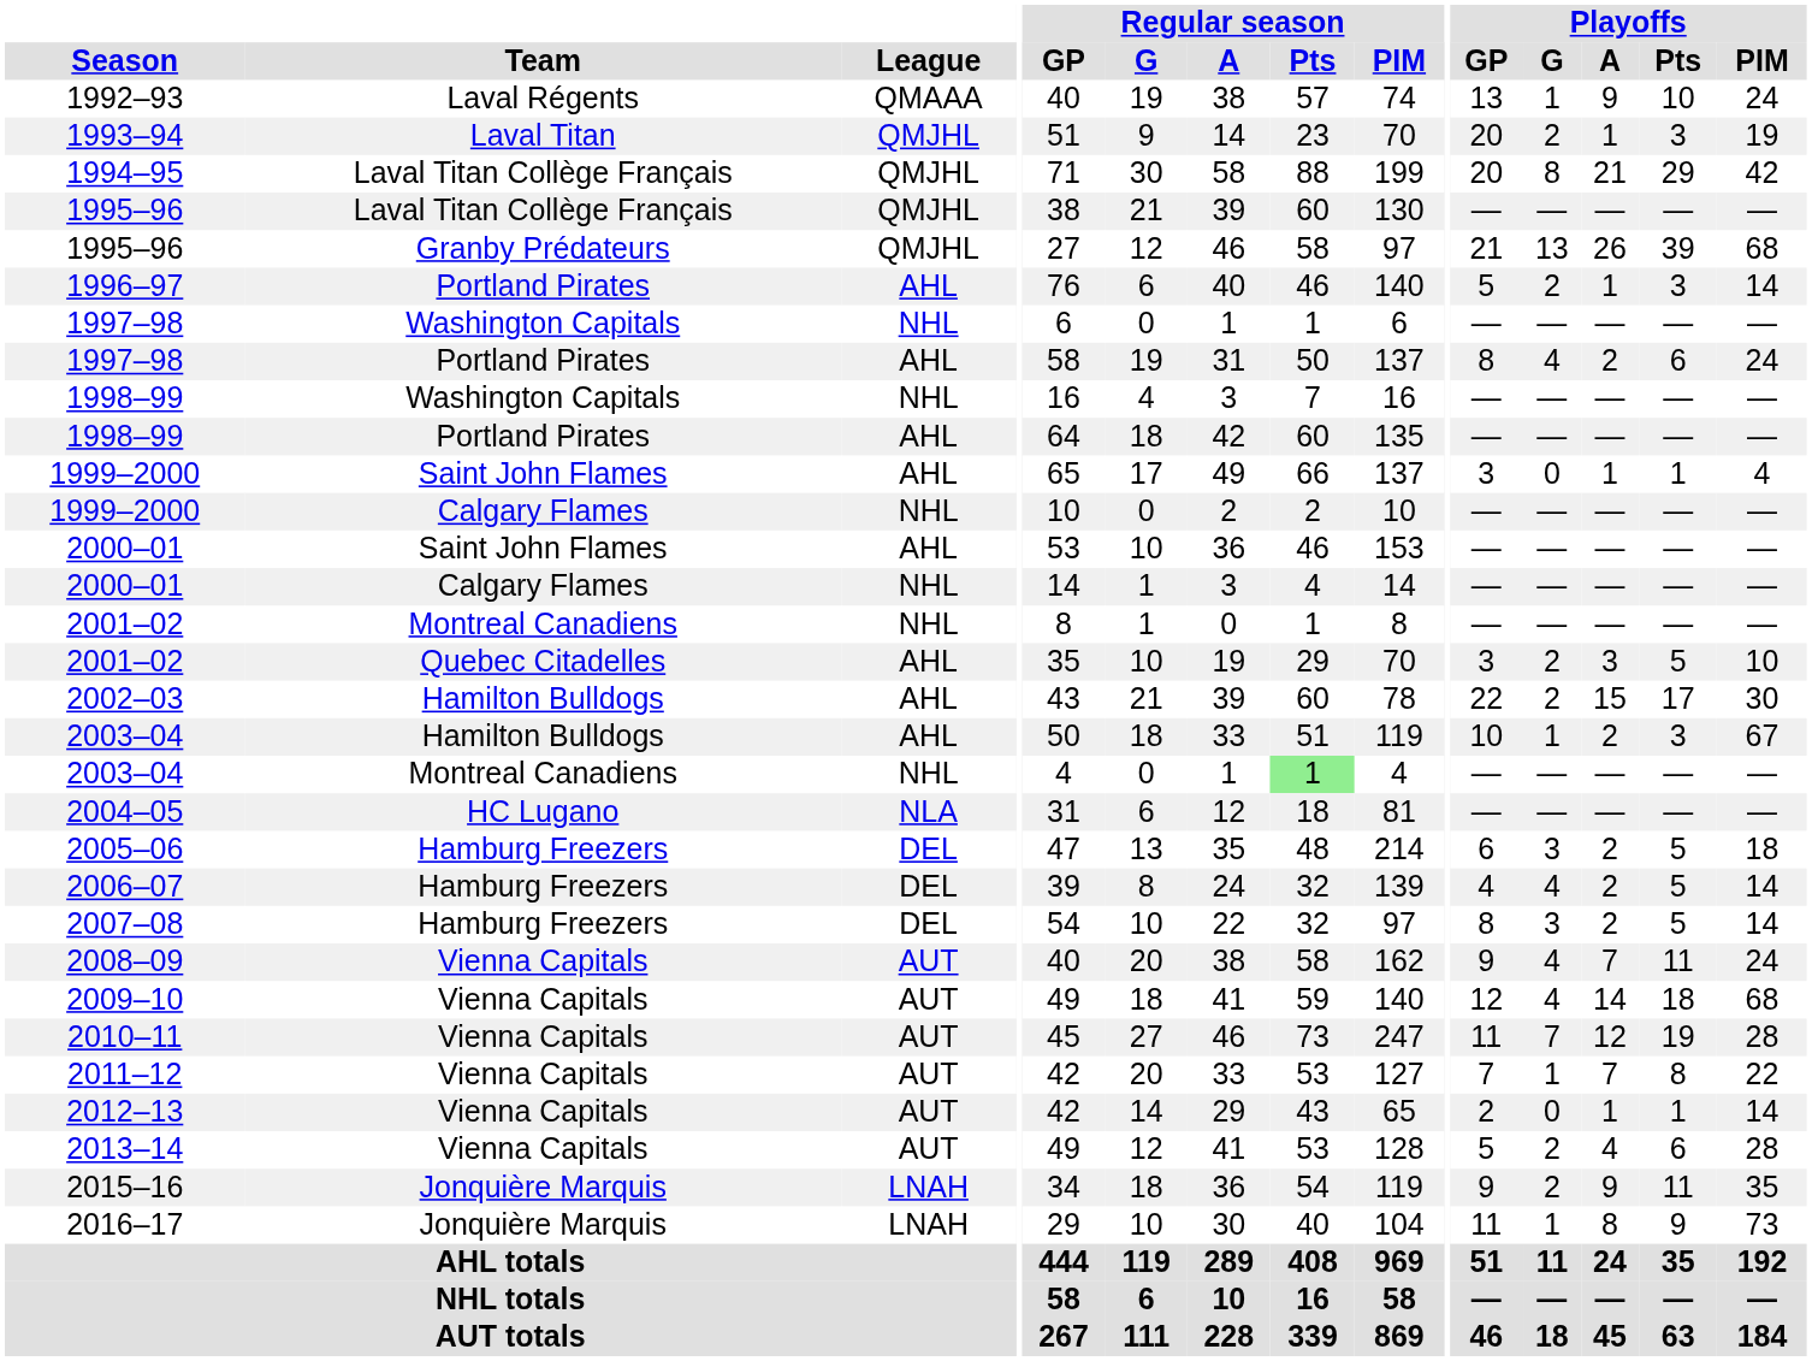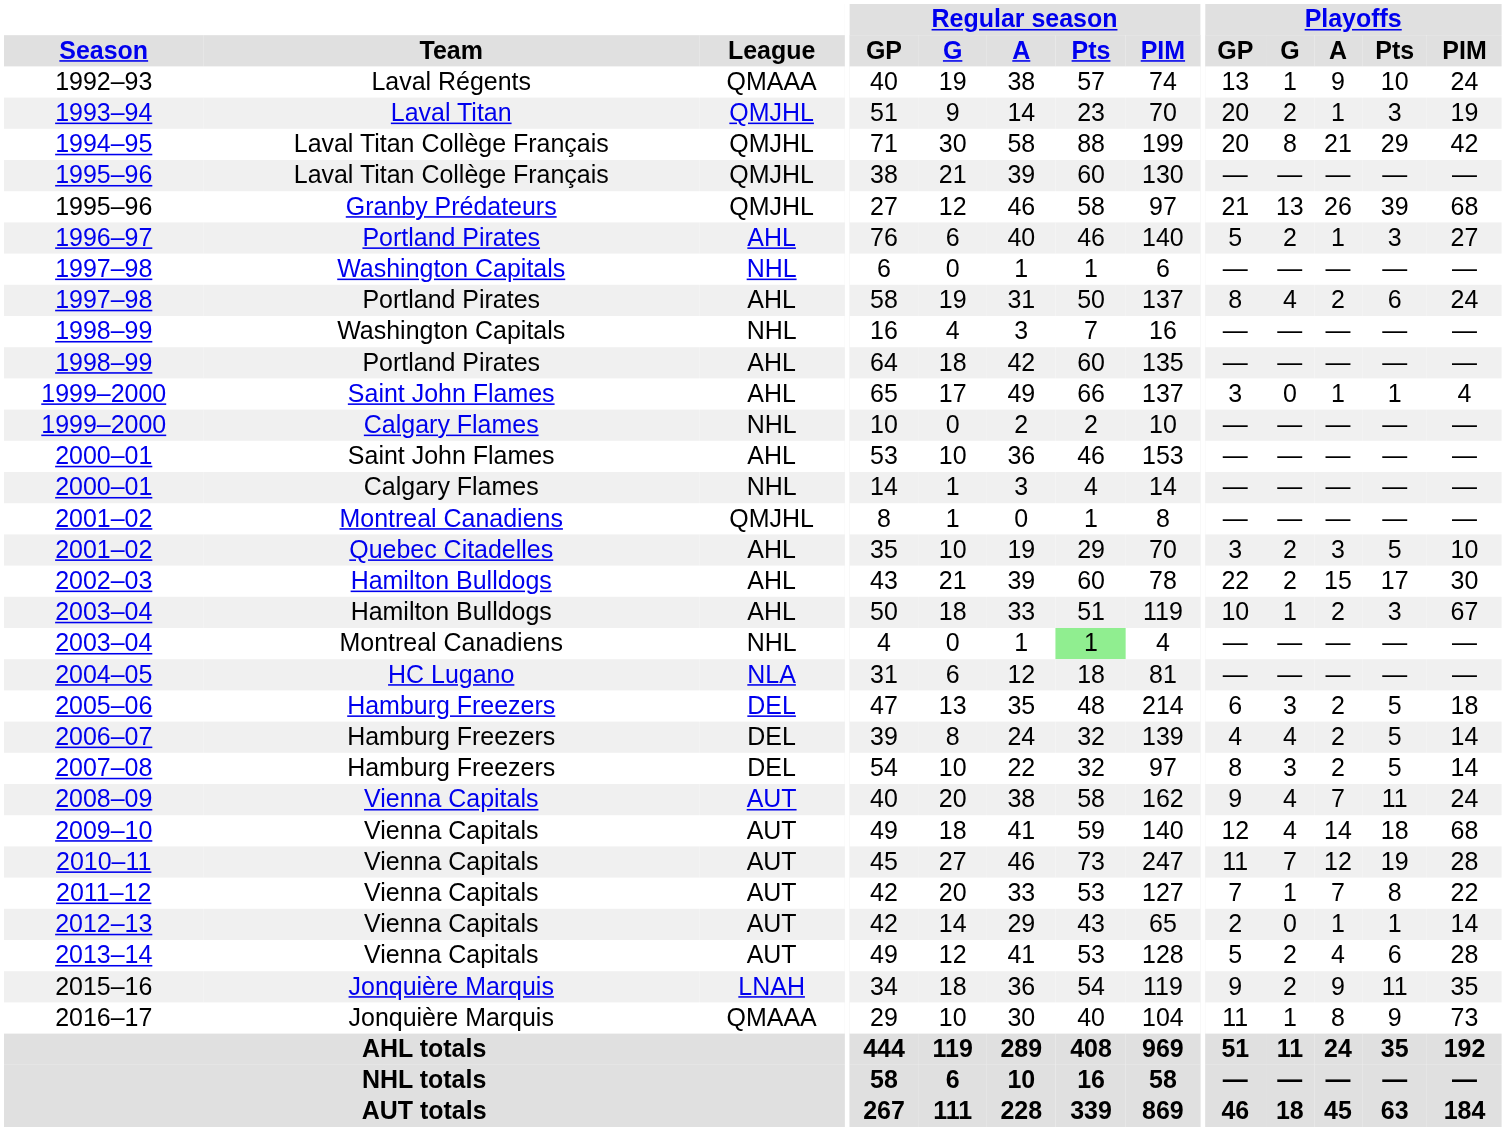 <table border="0" cellpadding="1" cellspacing="0" style="text-align:center; width:60em">
 <tr bgcolor="#e0e0e0">
 <th colspan="3" bgcolor="#ffffff"></th>
 <th rowspan="99" bgcolor="#ffffff"></th>
 <th colspan="5"><a href='#'>Regular season</a></th>
 <th rowspan="99" bgcolor="#ffffff"></th>
 <th colspan="5"><a href='#'>Playoffs</a></th>
 </tr>
 <tr bgcolor="#e0e0e0">
 <th><a href='#'>Season</a></th>
 <th>Team</th>
 <th>League</th>
 <th>GP</th>
 <th><a href='#'>G</a></th>
 <th><a href='#'>A</a></th>
 <th><a href='#'>Pts</a></th>
 <th><a href='#'>PIM</a></th>
 <th>GP</th>
 <th>G</th>
 <th>A</th>
 <th>Pts</th>
 <th>PIM</th>
 </tr>
 <tr>
 <td>1992–93</td>
 <td>Laval Régents</td>
 <td>QMAAA</td>
 <td>40</td>
 <td>19</td>
 <td>38</td>
 <td>57</td>
 <td>74</td>
 <td>13</td>
 <td>1</td>
 <td>9</td>
 <td>10</td>
 <td>24</td>
 </tr>
 <tr bgcolor="#f0f0f0">
 <td><a href='#'>1993–94</a></td>
 <td><a href='#'>Laval Titan</a></td>
 <td><a href='#'>QMJHL</a></td>
 <td>51</td>
 <td>9</td>
 <td>14</td>
 <td>23</td>
 <td>70</td>
 <td>20</td>
 <td>2</td>
 <td>1</td>
 <td>3</td>
 <td>19</td>
 </tr>
 <tr>
 <td><a href='#'>1994–95</a></td>
 <td>Laval Titan Collège Français</td>
 <td>QMJHL</td>
 <td>71</td>
 <td>30</td>
 <td>58</td>
 <td>88</td>
 <td>199</td>
 <td>20</td>
 <td>8</td>
 <td>21</td>
 <td>29</td>
 <td>42</td>
 </tr>
 <tr bgcolor="#f0f0f0">
 <td><a href='#'>1995–96</a></td>
 <td>Laval Titan Collège Français</td>
 <td>QMJHL</td>
 <td>38</td>
 <td>21</td>
 <td>39</td>
 <td>60</td>
 <td>130</td>
 <td>—</td>
 <td>—</td>
 <td>—</td>
 <td>—</td>
 <td>—</td>
 </tr>
 <tr>
 <td>1995–96</td>
 <td><a href='#'>Granby Prédateurs</a></td>
 <td>QMJHL</td>
 <td>27</td>
 <td>12</td>
 <td>46</td>
 <td>58</td>
 <td>97</td>
 <td>21</td>
 <td>13</td>
 <td>26</td>
 <td>39</td>
 <td>68</td>
 </tr>
 <tr bgcolor="#f0f0f0">
 <td><a href='#'>1996–97</a></td>
 <td><a href='#'>Portland Pirates</a></td>
 <td><a href='#'>AHL</a></td>
 <td>76</td>
 <td>6</td>
 <td>40</td>
 <td>46</td>
 <td>140</td>
 <td>5</td>
 <td>2</td>
 <td>1</td>
 <td>3</td>
-<td>14</td>
+<td>27</td>
 </tr>
 <tr>
 <td><a href='#'>1997–98</a></td>
 <td><a href='#'>Washington Capitals</a></td>
 <td><a href='#'>NHL</a></td>
 <td>6</td>
 <td>0</td>
 <td>1</td>
 <td>1</td>
 <td>6</td>
 <td>—</td>
 <td>—</td>
 <td>—</td>
 <td>—</td>
 <td>—</td>
 </tr>
 <tr bgcolor="#f0f0f0">
 <td><a href='#'>1997–98</a></td>
 <td>Portland Pirates</td>
 <td>AHL</td>
 <td>58</td>
 <td>19</td>
 <td>31</td>
 <td>50</td>
 <td>137</td>
 <td>8</td>
 <td>4</td>
 <td>2</td>
 <td>6</td>
 <td>24</td>
 </tr>
 <tr>
 <td><a href='#'>1998–99</a></td>
 <td>Washington Capitals</td>
 <td>NHL</td>
 <td>16</td>
 <td>4</td>
 <td>3</td>
 <td>7</td>
 <td>16</td>
 <td>—</td>
 <td>—</td>
 <td>—</td>
 <td>—</td>
 <td>—</td>
 </tr>
 <tr bgcolor="#f0f0f0">
 <td><a href='#'>1998–99</a></td>
 <td>Portland Pirates</td>
 <td>AHL</td>
 <td>64</td>
 <td>18</td>
 <td>42</td>
 <td>60</td>
 <td>135</td>
 <td>—</td>
 <td>—</td>
 <td>—</td>
 <td>—</td>
 <td>—</td>
 </tr>
 <tr>
 <td><a href='#'>1999–2000</a></td>
 <td><a href='#'>Saint John Flames</a></td>
 <td>AHL</td>
 <td>65</td>
 <td>17</td>
 <td>49</td>
 <td>66</td>
 <td>137</td>
 <td>3</td>
 <td>0</td>
 <td>1</td>
 <td>1</td>
 <td>4</td>
 </tr>
 <tr bgcolor="#f0f0f0">
 <td><a href='#'>1999–2000</a></td>
 <td><a href='#'>Calgary Flames</a></td>
 <td>NHL</td>
 <td>10</td>
 <td>0</td>
 <td>2</td>
 <td>2</td>
 <td>10</td>
 <td>—</td>
 <td>—</td>
 <td>—</td>
 <td>—</td>
 <td>—</td>
 </tr>
 <tr>
 <td><a href='#'>2000–01</a></td>
 <td>Saint John Flames</td>
 <td>AHL</td>
 <td>53</td>
 <td>10</td>
 <td>36</td>
 <td>46</td>
 <td>153</td>
 <td>—</td>
 <td>—</td>
 <td>—</td>
 <td>—</td>
 <td>—</td>
 </tr>
 <tr bgcolor="#f0f0f0">
 <td><a href='#'>2000–01</a></td>
 <td>Calgary Flames</td>
 <td>NHL</td>
 <td>14</td>
 <td>1</td>
 <td>3</td>
 <td>4</td>
 <td>14</td>
 <td>—</td>
 <td>—</td>
 <td>—</td>
 <td>—</td>
 <td>—</td>
 </tr>
 <tr>
 <td><a href='#'>2001–02</a></td>
 <td><a href='#'>Montreal Canadiens</a></td>
-<td>NHL</td>
+<td>QMJHL</td>
 <td>8</td>
 <td>1</td>
 <td>0</td>
 <td>1</td>
 <td>8</td>
 <td>—</td>
 <td>—</td>
 <td>—</td>
 <td>—</td>
 <td>—</td>
 </tr>
 <tr bgcolor="#f0f0f0">
 <td><a href='#'>2001–02</a></td>
 <td><a href='#'>Quebec Citadelles</a></td>
 <td>AHL</td>
 <td>35</td>
 <td>10</td>
 <td>19</td>
 <td>29</td>
 <td>70</td>
 <td>3</td>
 <td>2</td>
 <td>3</td>
 <td>5</td>
 <td>10</td>
 </tr>
 <tr>
 <td><a href='#'>2002–03</a></td>
 <td><a href='#'>Hamilton Bulldogs</a></td>
 <td>AHL</td>
 <td>43</td>
 <td>21</td>
 <td>39</td>
 <td>60</td>
 <td>78</td>
 <td>22</td>
 <td>2</td>
 <td>15</td>
 <td>17</td>
 <td>30</td>
 </tr>
 <tr bgcolor="#f0f0f0">
 <td><a href='#'>2003–04</a></td>
 <td>Hamilton Bulldogs</td>
 <td>AHL</td>
 <td>50</td>
 <td>18</td>
 <td>33</td>
 <td>51</td>
 <td>119</td>
 <td>10</td>
 <td>1</td>
 <td>2</td>
 <td>3</td>
 <td>67</td>
 </tr>
 <tr>
 <td><a href='#'>2003–04</a></td>
 <td>Montreal Canadiens</td>
 <td>NHL</td>
 <td>4</td>
 <td>0</td>
 <td>1</td>
 <td style="background: lightgreen;">1</td>
 <td>4</td>
 <td>—</td>
 <td>—</td>
 <td>—</td>
 <td>—</td>
 <td>—</td>
 </tr>
 <tr bgcolor="#f0f0f0">
 <td><a href='#'>2004–05</a></td>
 <td><a href='#'>HC Lugano</a></td>
 <td><a href='#'>NLA</a></td>
 <td>31</td>
 <td>6</td>
 <td>12</td>
 <td>18</td>
 <td>81</td>
 <td>—</td>
 <td>—</td>
 <td>—</td>
 <td>—</td>
 <td>—</td>
 </tr>
 <tr>
 <td><a href='#'>2005–06</a></td>
 <td><a href='#'>Hamburg Freezers</a></td>
 <td><a href='#'>DEL</a></td>
 <td>47</td>
 <td>13</td>
 <td>35</td>
 <td>48</td>
 <td>214</td>
 <td>6</td>
 <td>3</td>
 <td>2</td>
 <td>5</td>
 <td>18</td>
 </tr>
 <tr bgcolor="#f0f0f0">
 <td><a href='#'>2006–07</a></td>
 <td>Hamburg Freezers</td>
 <td>DEL</td>
 <td>39</td>
 <td>8</td>
 <td>24</td>
 <td>32</td>
 <td>139</td>
 <td>4</td>
 <td>4</td>
 <td>2</td>
 <td>5</td>
 <td>14</td>
 </tr>
 <tr>
 <td><a href='#'>2007–08</a></td>
 <td>Hamburg Freezers</td>
 <td>DEL</td>
 <td>54</td>
 <td>10</td>
 <td>22</td>
 <td>32</td>
 <td>97</td>
 <td>8</td>
 <td>3</td>
 <td>2</td>
 <td>5</td>
 <td>14</td>
 </tr>
 <tr bgcolor="#f0f0f0">
 <td><a href='#'>2008–09</a></td>
 <td><a href='#'>Vienna Capitals</a></td>
 <td><a href='#'>AUT</a></td>
 <td>40</td>
 <td>20</td>
 <td>38</td>
 <td>58</td>
 <td>162</td>
 <td>9</td>
 <td>4</td>
 <td>7</td>
 <td>11</td>
 <td>24</td>
 </tr>
 <tr>
 <td><a href='#'>2009–10</a></td>
 <td>Vienna Capitals</td>
 <td>AUT</td>
 <td>49</td>
 <td>18</td>
 <td>41</td>
 <td>59</td>
 <td>140</td>
 <td>12</td>
 <td>4</td>
 <td>14</td>
 <td>18</td>
 <td>68</td>
 </tr>
 <tr bgcolor="#f0f0f0">
 <td><a href='#'>2010–11</a></td>
 <td>Vienna Capitals</td>
 <td>AUT</td>
 <td>45</td>
 <td>27</td>
 <td>46</td>
 <td>73</td>
 <td>247</td>
 <td>11</td>
 <td>7</td>
 <td>12</td>
 <td>19</td>
 <td>28</td>
 </tr>
 <tr>
 <td><a href='#'>2011–12</a></td>
 <td>Vienna Capitals</td>
 <td>AUT</td>
 <td>42</td>
 <td>20</td>
 <td>33</td>
 <td>53</td>
 <td>127</td>
 <td>7</td>
 <td>1</td>
 <td>7</td>
 <td>8</td>
 <td>22</td>
 </tr>
 <tr bgcolor="#f0f0f0">
 <td><a href='#'>2012–13</a></td>
 <td>Vienna Capitals</td>
 <td>AUT</td>
 <td>42</td>
 <td>14</td>
 <td>29</td>
 <td>43</td>
 <td>65</td>
 <td>2</td>
 <td>0</td>
 <td>1</td>
 <td>1</td>
 <td>14</td>
 </tr>
 <tr>
 <td><a href='#'>2013–14</a></td>
 <td>Vienna Capitals</td>
 <td>AUT</td>
 <td>49</td>
 <td>12</td>
 <td>41</td>
 <td>53</td>
 <td>128</td>
 <td>5</td>
 <td>2</td>
 <td>4</td>
 <td>6</td>
 <td>28</td>
 </tr>
 <tr bgcolor="#f0f0f0">
 <td 2015–16 LNAH season>2015–16</td>
 <td><a href='#'>Jonquière Marquis</a></td>
 <td><a href='#'>LNAH</a></td>
 <td>34</td>
 <td>18</td>
 <td>36</td>
 <td>54</td>
 <td>119</td>
 <td>9</td>
 <td>2</td>
 <td>9</td>
 <td>11</td>
 <td>35</td>
 </tr>
 <tr>
 <td 2016–17 LNAH season>2016–17</td>
 <td>Jonquière Marquis</td>
-<td>LNAH</td>
+<td>QMAAA</td>
 <td>29</td>
 <td>10</td>
 <td>30</td>
 <td>40</td>
 <td>104</td>
 <td>11</td>
 <td>1</td>
 <td>8</td>
 <td>9</td>
 <td>73</td>
 </tr>
 <tr bgcolor="#e0e0e0">
 <th colspan="3">AHL totals</th>
 <th>444</th>
 <th>119</th>
 <th>289</th>
 <th>408</th>
 <th>969</th>
 <th>51</th>
 <th>11</th>
 <th>24</th>
 <th>35</th>
 <th>192</th>
 </tr>
 <tr bgcolor="#e0e0e0">
 <th colspan="3">NHL totals</th>
 <th>58</th>
 <th>6</th>
 <th>10</th>
 <th>16</th>
 <th>58</th>
 <th>—</th>
 <th>—</th>
 <th>—</th>
 <th>—</th>
 <th>—</th>
 </tr>
 <tr bgcolor="#e0e0e0">
 <th colspan="3">AUT totals</th>
 <th>267</th>
 <th>111</th>
 <th>228</th>
 <th>339</th>
 <th>869</th>
 <th>46</th>
 <th>18</th>
 <th>45</th>
 <th>63</th>
 <th>184</th>
 </tr>
 </table>
